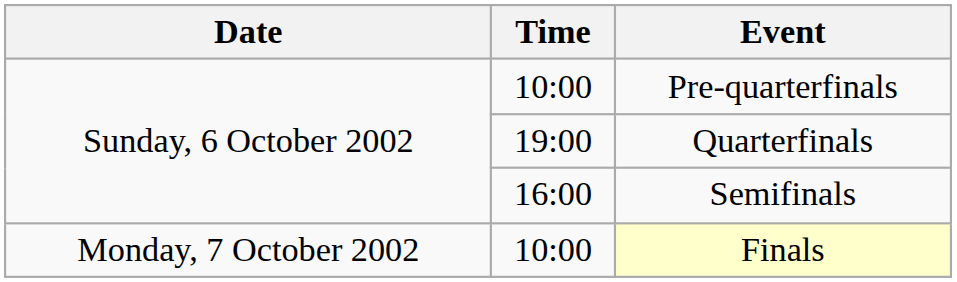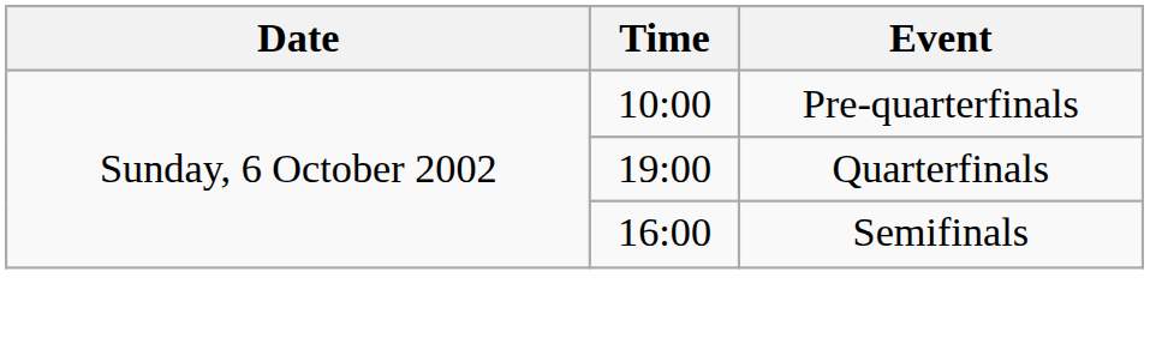 <table class = "wikitable" style="text-align:center;">
 <tr>
 <th width=220>Date</th>
 <th width=50>Time</th>
 <th width=150>Event</th>
 </tr>
 <tr>
 <td rowspan=3>Sunday, 6 October 2002</td>
 <td>10:00</td>
 <td>Pre-quarterfinals</td>
 </tr>
 <tr>
 <td>19:00</td>
 <td>Quarterfinals</td>
 </tr>
 <tr>
 <td>16:00</td>
 <td>Semifinals</td>
 </tr>
-<tr>
-<td>Monday, 7 October 2002</td>
-<td>10:00</td>
-<td bgcolor=ffffcc>Finals</td>
-</tr>
 </table>
